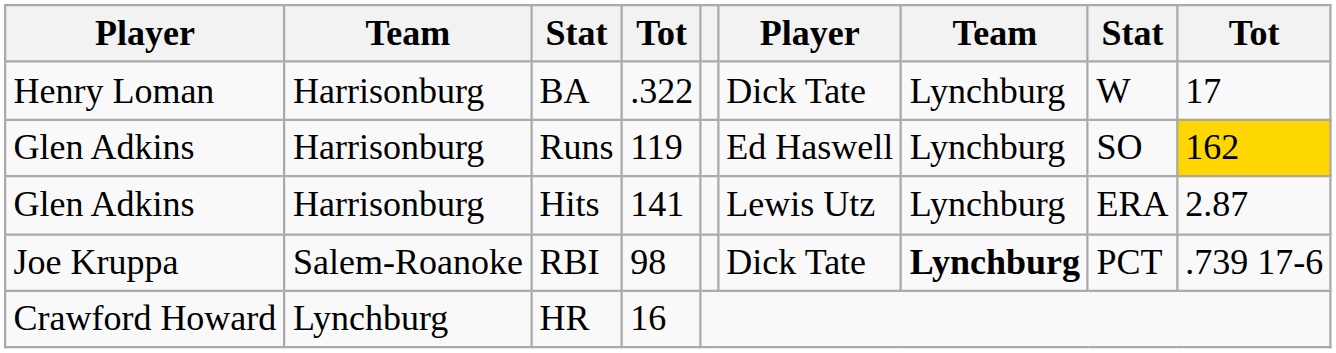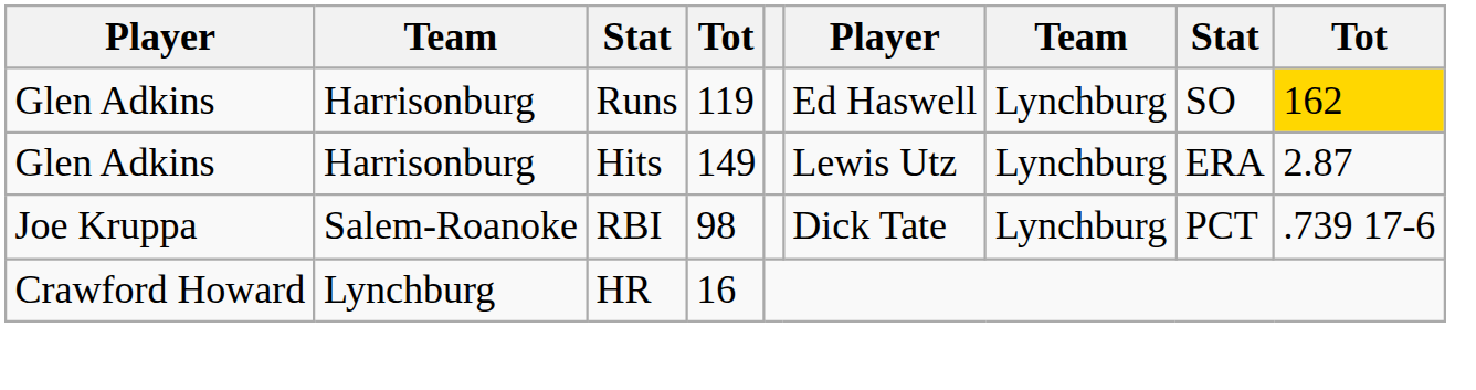 <table class="wikitable">
 <tr>
 <th>Player</th>
 <th>Team</th>
 <th>Stat</th>
 <th>Tot</th>
 <th></th>
 <th>Player</th>
 <th>Team</th>
 <th>Stat</th>
 <th>Tot</th>
-</tr>
-<tr>
-<td>Henry Loman</td>
-<td>Harrisonburg</td>
-<td>BA</td>
-<td>.322</td>
-<td></td>
-<td>Dick Tate</td>
-<td>Lynchburg</td>
-<td>W</td>
-<td>17</td>
 </tr>
 <tr>
 <td>Glen Adkins</td>
 <td>Harrisonburg</td>
 <td>Runs</td>
 <td>119</td>
 <td></td>
 <td>Ed Haswell</td>
 <td>Lynchburg</td>
 <td>SO</td>
 <td style="background: gold;">162</td>
 </tr>
 <tr>
 <td>Glen Adkins</td>
 <td>Harrisonburg</td>
 <td>Hits</td>
-<td>141</td>
+<td>149</td>
 <td></td>
 <td>Lewis Utz</td>
 <td>Lynchburg</td>
 <td>ERA</td>
 <td>2.87</td>
 </tr>
 <tr>
 <td>Joe Kruppa</td>
 <td>Salem-Roanoke</td>
 <td>RBI</td>
 <td>98</td>
 <td></td>
 <td>Dick Tate</td>
-<td><strong>Lynchburg</strong></td>
+<td>Lynchburg</td>
 <td>PCT</td>
 <td>.739 17-6</td>
 </tr>
 <tr>
 <td>Crawford Howard</td>
 <td>Lynchburg</td>
 <td>HR</td>
 <td>16</td>
 </tr>
 </table>
